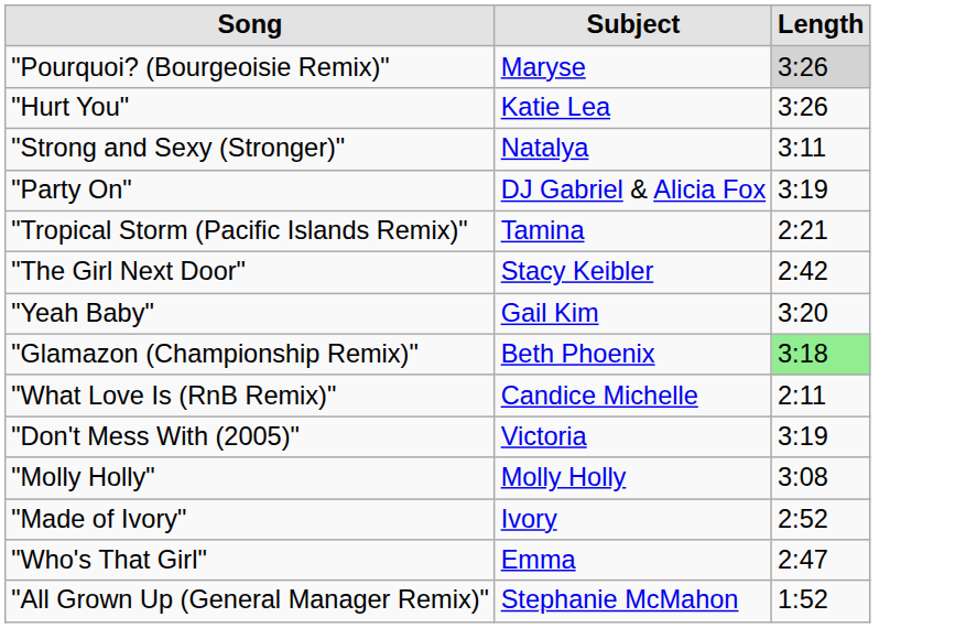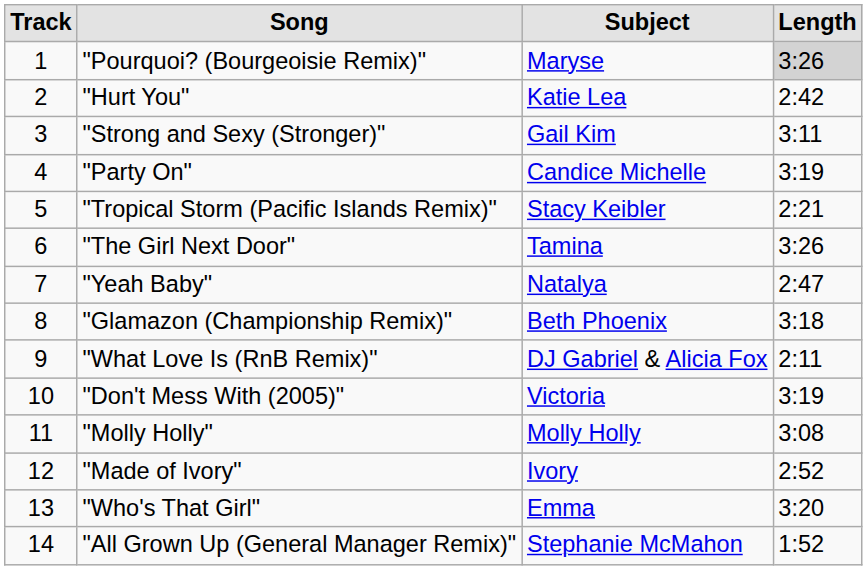 <table class="wikitable">
 <tr>
+<th style="background: #e3e3e3;">Track</th>
 <th style="background: #e3e3e3;">Song</th>
 <th style="background: #e3e3e3;">Subject</th>
 <th style="background: #e3e3e3;">Length</th>
 </tr>
 <tr>
+<td align="center">1</td>
 <td>"Pourquoi? (Bourgeoisie Remix)"</td>
 <td><a href='#'>Maryse</a></td>
 <td style="background: lightgrey;">3:26</td>
 </tr>
 <tr>
+<td align="center">2</td>
 <td>"Hurt You"</td>
 <td><a href='#'>Katie Lea</a></td>
+<td>2:42</td>
+</tr>
+<tr>
+<td align="center">3</td>
+<td>"Strong and Sexy (Stronger)"</td>
+<td><a href='#'>Gail Kim</a></td>
+<td>3:11</td>
+</tr>
+<tr>
+<td align="center">4</td>
+<td>"Party On"</td>
+<td><a href='#'>Candice Michelle</a></td>
+<td>3:19</td>
+</tr>
+<tr>
+<td align="center">5</td>
+<td>"Tropical Storm (Pacific Islands Remix)"</td>
+<td><a href='#'>Stacy Keibler</a></td>
+<td>2:21</td>
+</tr>
+<tr>
+<td align="center">6</td>
+<td>"The Girl Next Door"</td>
+<td><a href='#'>Tamina</a></td>
 <td>3:26</td>
 </tr>
 <tr>
-<td>"Strong and Sexy (Stronger)"</td>
+<td align="center">7</td>
+<td>"Yeah Baby"</td>
 <td><a href='#'>Natalya</a></td>
-<td>3:11</td>
+<td>2:47</td>
 </tr>
 <tr>
-<td>"Party On"</td>
-<td><a href='#'>DJ Gabriel</a> & <a href='#'>Alicia Fox</a></td>
-<td>3:19</td>
+<td align="center">8</td>
+<td>"Glamazon (Championship Remix)"</td>
+<td><a href='#'>Beth Phoenix</a></td>
+<td>3:18</td>
 </tr>
 <tr>
-<td>"Tropical Storm (Pacific Islands Remix)"</td>
-<td><a href='#'>Tamina</a></td>
-<td>2:21</td>
-</tr>
-<tr>
-<td>"The Girl Next Door"</td>
-<td><a href='#'>Stacy Keibler</a></td>
-<td>2:42</td>
-</tr>
-<tr>
-<td>"Yeah Baby"</td>
-<td><a href='#'>Gail Kim</a></td>
-<td>3:20</td>
-</tr>
-<tr>
-<td>"Glamazon (Championship Remix)"</td>
-<td><a href='#'>Beth Phoenix</a></td>
-<td style="background: lightgreen;">3:18</td>
-</tr>
-<tr>
+<td align="center">9</td>
 <td>"What Love Is (RnB Remix)"</td>
-<td><a href='#'>Candice Michelle</a></td>
+<td><a href='#'>DJ Gabriel</a> & <a href='#'>Alicia Fox</a></td>
 <td>2:11</td>
 </tr>
 <tr>
+<td align="center">10</td>
 <td>"Don't Mess With (2005)"</td>
 <td><a href='#'>Victoria</a></td>
 <td>3:19</td>
 </tr>
 <tr>
+<td align="center">11</td>
 <td>"Molly Holly"</td>
 <td><a href='#'>Molly Holly</a></td>
 <td>3:08</td>
 </tr>
 <tr>
+<td align="center">12</td>
 <td>"Made of Ivory"</td>
 <td><a href='#'>Ivory</a></td>
 <td>2:52</td>
 </tr>
 <tr>
+<td align="center">13</td>
 <td>"Who's That Girl"</td>
 <td><a href='#'>Emma</a></td>
-<td>2:47</td>
+<td>3:20</td>
 </tr>
 <tr>
+<td align="center">14</td>
 <td>"All Grown Up (General Manager Remix)"</td>
 <td><a href='#'>Stephanie McMahon</a></td>
 <td>1:52</td>
 </tr>
 </table>
